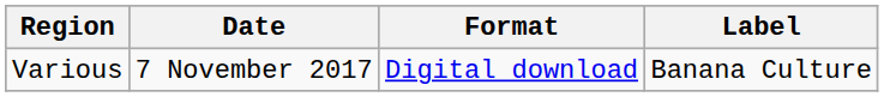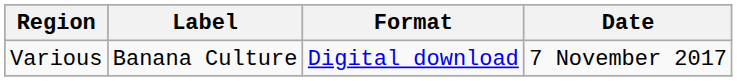 <table class="wikitable">
 <tr>
 <th>Region</th>
+<th>Label</th>
+<th>Format</th>
 <th>Date</th>
-<th>Format</th>
-<th>Label</th>
 </tr>
 <tr>
 <td>Various</td>
+<td>Banana Culture</td>
+<td><a href='#'>Digital download</a></td>
 <td>7 November 2017</td>
-<td><a href='#'>Digital download</a></td>
-<td>Banana Culture</td>
 </tr>
 </table>
